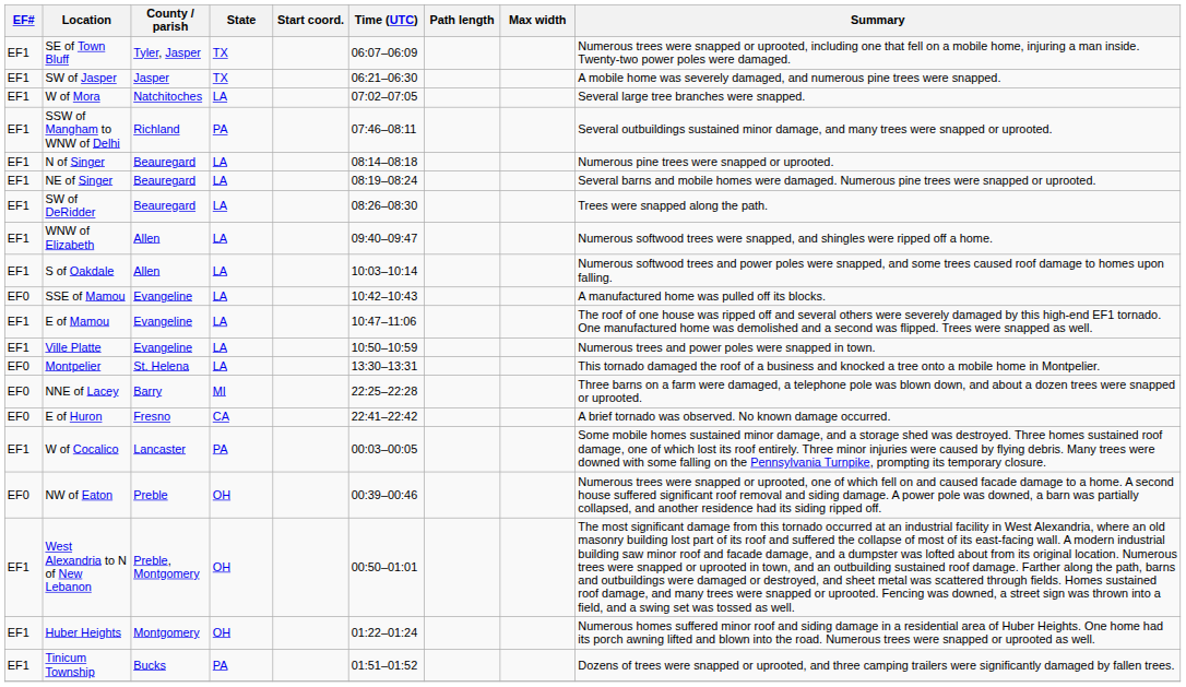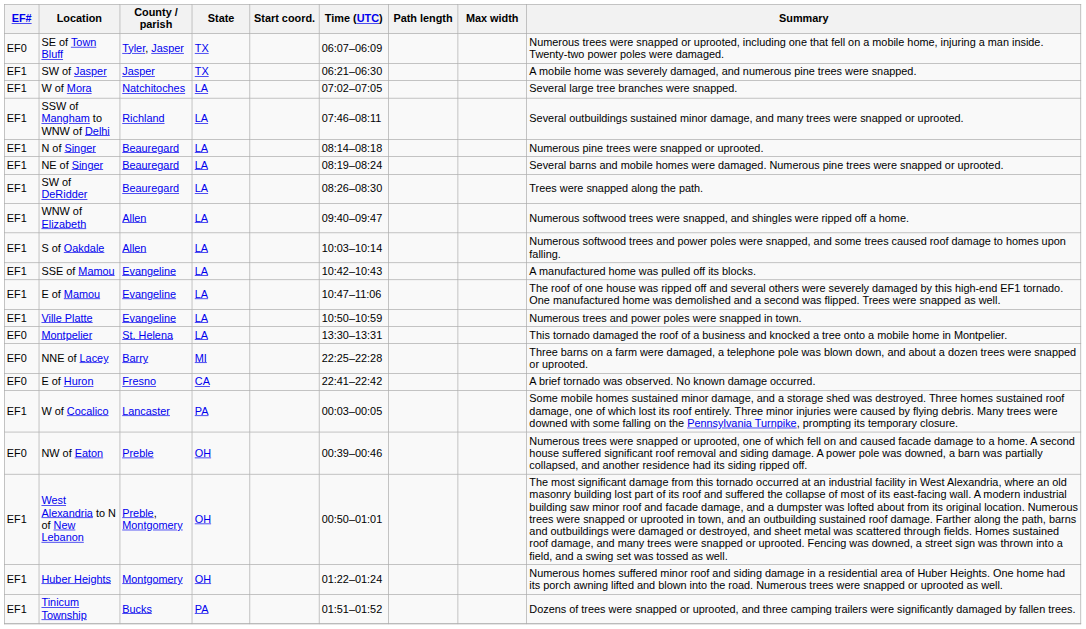 <table class="wikitable sortable" style="width:100%;">
 <tr>
 <th scope="col" style="width:3%; text-align:center;"><a href='#'>EF#</a></th>
 <th scope="col" style="width:7%; text-align:center;" class="unsortable">Location</th>
 <th scope="col" style="width:6%; text-align:center;" class="unsortable">County / parish</th>
 <th scope="col" style="width:5%; text-align:center;">State</th>
 <th scope="col" style="width:6%; text-align:center;">Start coord.</th>
 <th scope="col" style="width:6%; text-align:center;">Time (<a href='#'>UTC</a>)</th>
 <th scope="col" style="width:6%; text-align:center;">Path length</th>
 <th scope="col" style="width:6%; text-align:center;">Max width</th>
 <th scope="col" class="unsortable" style="width:48%; text-align:center;">Summary</th>
 </tr>
 <tr>
-<td bgcolor=>EF1</td>
+<td bgcolor=>EF0</td>
 <td>SE of <a href='#'>Town Bluff</a></td>
 <td><a href='#'>Tyler</a>, <a href='#'>Jasper</a></td>
 <td><a href='#'>TX</a></td>
 <td></td>
 <td>06:07–06:09</td>
 <td></td>
 <td></td>
 <td>Numerous trees were snapped or uprooted, including one that fell on a mobile home, injuring a man inside. Twenty-two power poles were damaged.</td>
 </tr>
 <tr>
 <td bgcolor=>EF1</td>
 <td>SW of <a href='#'>Jasper</a></td>
 <td><a href='#'>Jasper</a></td>
 <td><a href='#'>TX</a></td>
 <td></td>
 <td>06:21–06:30</td>
 <td></td>
 <td></td>
 <td>A mobile home was severely damaged, and numerous pine trees were snapped.</td>
 </tr>
 <tr>
 <td bgcolor=>EF1</td>
 <td>W of <a href='#'>Mora</a></td>
 <td><a href='#'>Natchitoches</a></td>
 <td><a href='#'>LA</a></td>
 <td></td>
 <td>07:02–07:05</td>
 <td></td>
 <td></td>
 <td>Several large tree branches were snapped.</td>
 </tr>
 <tr>
 <td bgcolor=>EF1</td>
 <td>SSW of <a href='#'>Mangham</a> to WNW of <a href='#'>Delhi</a></td>
 <td><a href='#'>Richland</a></td>
-<td><a href='#'>PA</a></td>
+<td><a href='#'>LA</a></td>
 <td></td>
 <td>07:46–08:11</td>
 <td></td>
 <td></td>
 <td>Several outbuildings sustained minor damage, and many trees were snapped or uprooted.</td>
 </tr>
 <tr>
 <td bgcolor=>EF1</td>
 <td>N of <a href='#'>Singer</a></td>
 <td><a href='#'>Beauregard</a></td>
 <td><a href='#'>LA</a></td>
 <td></td>
 <td>08:14–08:18</td>
 <td></td>
 <td></td>
 <td>Numerous pine trees were snapped or uprooted.</td>
 </tr>
 <tr>
 <td bgcolor=>EF1</td>
 <td>NE of <a href='#'>Singer</a></td>
 <td><a href='#'>Beauregard</a></td>
 <td><a href='#'>LA</a></td>
 <td></td>
 <td>08:19–08:24</td>
 <td></td>
 <td></td>
 <td>Several barns and mobile homes were damaged. Numerous pine trees were snapped or uprooted.</td>
 </tr>
 <tr>
 <td bgcolor=>EF1</td>
 <td>SW of <a href='#'>DeRidder</a></td>
 <td><a href='#'>Beauregard</a></td>
 <td><a href='#'>LA</a></td>
 <td></td>
 <td>08:26–08:30</td>
 <td></td>
 <td></td>
 <td>Trees were snapped along the path.</td>
 </tr>
 <tr>
 <td bgcolor=>EF1</td>
 <td>WNW of <a href='#'>Elizabeth</a></td>
 <td><a href='#'>Allen</a></td>
 <td><a href='#'>LA</a></td>
 <td></td>
 <td>09:40–09:47</td>
 <td></td>
 <td></td>
 <td>Numerous softwood trees were snapped, and shingles were ripped off a home.</td>
 </tr>
 <tr>
 <td bgcolor=>EF1</td>
 <td>S of <a href='#'>Oakdale</a></td>
 <td><a href='#'>Allen</a></td>
 <td><a href='#'>LA</a></td>
 <td></td>
 <td>10:03–10:14</td>
 <td></td>
 <td></td>
 <td>Numerous softwood trees and power poles were snapped, and some trees caused roof damage to homes upon falling.</td>
 </tr>
 <tr>
-<td bgcolor=>EF0</td>
+<td bgcolor=>EF1</td>
 <td>SSE of <a href='#'>Mamou</a></td>
 <td><a href='#'>Evangeline</a></td>
 <td><a href='#'>LA</a></td>
 <td></td>
 <td>10:42–10:43</td>
 <td></td>
 <td></td>
 <td>A manufactured home was pulled off its blocks.</td>
 </tr>
 <tr>
 <td bgcolor=>EF1</td>
 <td>E of <a href='#'>Mamou</a></td>
 <td><a href='#'>Evangeline</a></td>
 <td><a href='#'>LA</a></td>
 <td></td>
 <td>10:47–11:06</td>
 <td></td>
 <td></td>
 <td>The roof of one house was ripped off and several others were severely damaged by this high-end EF1 tornado. One manufactured home was demolished and a second was flipped. Trees were snapped as well.</td>
 </tr>
 <tr>
 <td bgcolor=>EF1</td>
 <td><a href='#'>Ville Platte</a></td>
 <td><a href='#'>Evangeline</a></td>
 <td><a href='#'>LA</a></td>
 <td></td>
 <td>10:50–10:59</td>
 <td></td>
 <td></td>
 <td>Numerous trees and power poles were snapped in town.</td>
 </tr>
 <tr>
 <td bgcolor=>EF0</td>
 <td><a href='#'>Montpelier</a></td>
 <td><a href='#'>St. Helena</a></td>
 <td><a href='#'>LA</a></td>
 <td></td>
 <td>13:30–13:31</td>
 <td></td>
 <td></td>
 <td>This tornado damaged the roof of a business and knocked a tree onto a mobile home in Montpelier.</td>
 </tr>
 <tr>
 <td bgcolor=>EF0</td>
 <td>NNE of <a href='#'>Lacey</a></td>
 <td><a href='#'>Barry</a></td>
 <td><a href='#'>MI</a></td>
 <td></td>
 <td>22:25–22:28</td>
 <td></td>
 <td></td>
 <td>Three barns on a farm were damaged, a telephone pole was blown down, and about a dozen trees were snapped or uprooted.</td>
 </tr>
 <tr>
 <td bgcolor=>EF0</td>
 <td>E of <a href='#'>Huron</a></td>
 <td><a href='#'>Fresno</a></td>
 <td><a href='#'>CA</a></td>
 <td></td>
 <td>22:41–22:42</td>
 <td></td>
 <td></td>
 <td>A brief tornado was observed. No known damage occurred.</td>
 </tr>
 <tr>
 <td bgcolor=>EF1</td>
 <td>W of <a href='#'>Cocalico</a></td>
 <td><a href='#'>Lancaster</a></td>
 <td><a href='#'>PA</a></td>
 <td></td>
 <td>00:03–00:05</td>
 <td></td>
 <td></td>
 <td>Some mobile homes sustained minor damage, and a storage shed was destroyed. Three homes sustained roof damage, one of which lost its roof entirely. Three minor injuries were caused by flying debris. Many trees were downed with some falling on the <a href='#'>Pennsylvania Turnpike</a>, prompting its temporary closure.</td>
 </tr>
 <tr>
 <td bgcolor=>EF0</td>
 <td>NW of <a href='#'>Eaton</a></td>
 <td><a href='#'>Preble</a></td>
 <td><a href='#'>OH</a></td>
 <td></td>
 <td>00:39–00:46</td>
 <td></td>
 <td></td>
 <td>Numerous trees were snapped or uprooted, one of which fell on and caused facade damage to a home. A second house suffered significant roof removal and siding damage. A power pole was downed, a barn was partially collapsed, and another residence had its siding ripped off.</td>
 </tr>
 <tr>
 <td bgcolor=>EF1</td>
 <td><a href='#'>West Alexandria</a> to N of <a href='#'>New Lebanon</a></td>
 <td><a href='#'>Preble</a>, <a href='#'>Montgomery</a></td>
 <td><a href='#'>OH</a></td>
 <td></td>
 <td>00:50–01:01</td>
 <td></td>
 <td></td>
 <td>The most significant damage from this tornado occurred at an industrial facility in West Alexandria, where an old masonry building lost part of its roof and suffered the collapse of most of its east-facing wall. A modern industrial building saw minor roof and facade damage, and a dumpster was lofted about  from its original location. Numerous trees were snapped or uprooted in town, and an outbuilding sustained roof damage. Farther along the path, barns and outbuildings were damaged or destroyed, and sheet metal was scattered through fields. Homes sustained roof damage, and many trees were snapped or uprooted. Fencing was downed, a street sign was thrown into a field, and a swing set was tossed as well.</td>
 </tr>
 <tr>
 <td bgcolor=>EF1</td>
 <td><a href='#'>Huber Heights</a></td>
 <td><a href='#'>Montgomery</a></td>
 <td><a href='#'>OH</a></td>
 <td></td>
 <td>01:22–01:24</td>
 <td></td>
 <td></td>
 <td>Numerous homes suffered minor roof and siding damage in a residential area of Huber Heights. One home had its porch awning lifted and blown into the road. Numerous trees were snapped or uprooted as well.</td>
 </tr>
 <tr>
 <td bgcolor=>EF1</td>
 <td><a href='#'>Tinicum Township</a></td>
 <td><a href='#'>Bucks</a></td>
 <td><a href='#'>PA</a></td>
 <td></td>
 <td>01:51–01:52</td>
 <td></td>
 <td></td>
 <td>Dozens of trees were snapped or uprooted, and three camping trailers were significantly damaged by fallen trees.</td>
 </tr>
 <tr>
 </tr>
 </table>
